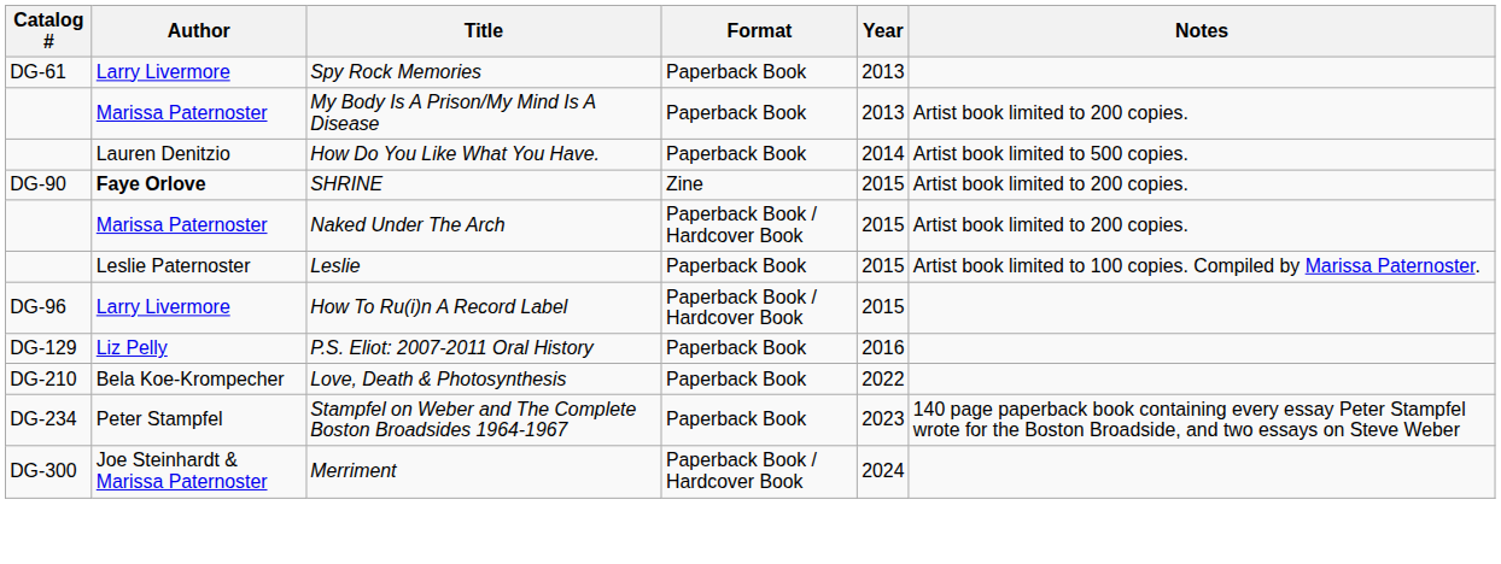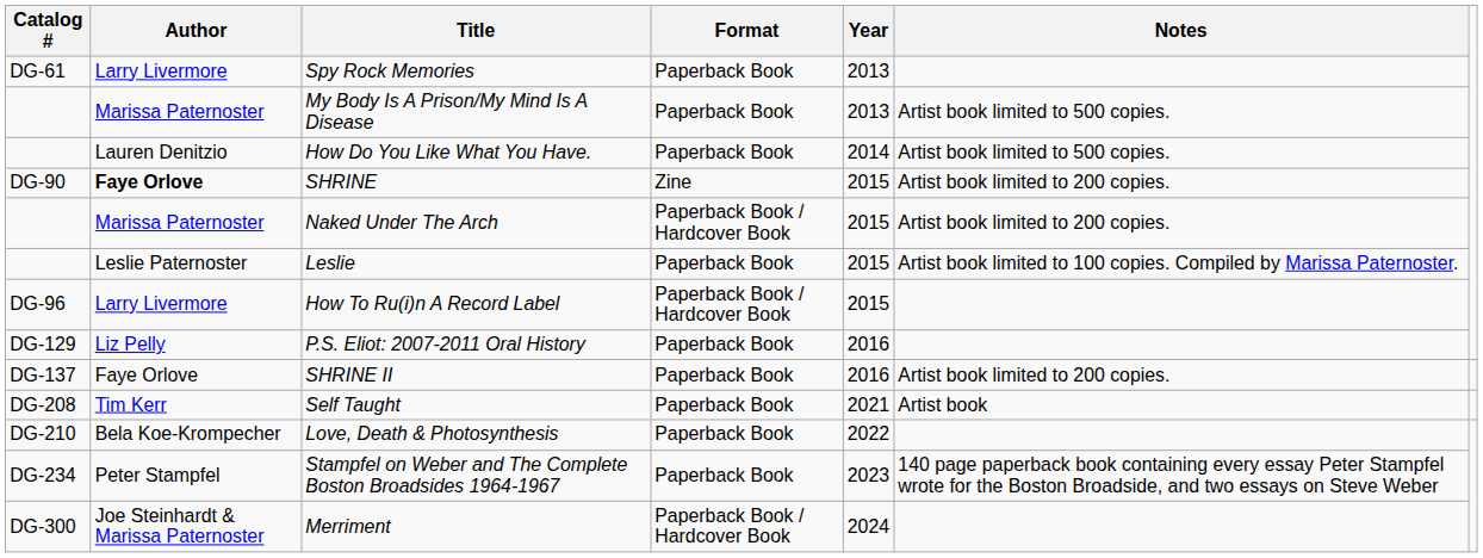 <table class="wikitable sortable">
 <tr>
 <th>Catalog #</th>
 <th>Author</th>
 <th>Title</th>
 <th>Format</th>
 <th>Year</th>
 <th>Notes</th>
 </tr>
 <tr>
 <td>DG-61</td>
 <td><a href='#'>Larry Livermore</a></td>
 <td><em>Spy Rock Memories</em></td>
 <td>Paperback Book</td>
 <td>2013</td>
 <td></td>
 </tr>
 <tr>
 <td></td>
 <td><a href='#'>Marissa Paternoster</a></td>
 <td><em>My Body Is A Prison/My Mind Is A Disease</em></td>
 <td>Paperback Book</td>
 <td>2013</td>
-<td>Artist book limited to 200 copies.</td>
+<td>Artist book limited to 500 copies.</td>
 </tr>
 <tr>
 <td></td>
 <td>Lauren Denitzio</td>
 <td><em>How Do You Like What You Have.</em></td>
 <td>Paperback Book</td>
 <td>2014</td>
 <td>Artist book limited to 500 copies.</td>
 </tr>
 <tr>
 <td>DG-90</td>
 <td><strong>Faye Orlove</strong></td>
 <td><em>SHRINE</em></td>
 <td>Zine</td>
 <td>2015</td>
 <td>Artist book limited to 200 copies.</td>
 </tr>
 <tr>
 <td></td>
 <td><a href='#'>Marissa Paternoster</a></td>
 <td><em>Naked Under The Arch</em></td>
 <td>Paperback Book / Hardcover Book</td>
 <td>2015</td>
 <td>Artist book limited to 200 copies.</td>
 </tr>
 <tr>
 <td></td>
 <td>Leslie Paternoster</td>
 <td><em>Leslie</em></td>
 <td>Paperback Book</td>
 <td>2015</td>
 <td>Artist book limited to 100 copies. Compiled by <a href='#'>Marissa Paternoster</a>.</td>
 </tr>
 <tr>
 <td>DG-96</td>
 <td><a href='#'>Larry Livermore</a></td>
 <td><em>How To Ru(i)n A Record Label</em></td>
 <td>Paperback Book / Hardcover Book</td>
 <td>2015</td>
 <td></td>
 </tr>
 <tr>
 <td>DG-129</td>
 <td><a href='#'>Liz Pelly</a></td>
 <td><em>P.S. Eliot: 2007-2011 Oral History</em></td>
 <td>Paperback Book</td>
 <td>2016</td>
 <td></td>
 </tr>
 <tr>
+<td>DG-137</td>
+<td>Faye Orlove</td>
+<td><em>SHRINE II</em></td>
+<td>Paperback Book</td>
+<td>2016</td>
+<td>Artist book limited to 200 copies.</td>
+<td></td>
+</tr>
+<tr>
+<td>DG-208</td>
+<td><a href='#'>Tim Kerr</a></td>
+<td><em>Self Taught</em></td>
+<td>Paperback Book</td>
+<td>2021</td>
+<td>Artist book</td>
+<td></td>
+</tr>
+<tr>
 <td>DG-210</td>
 <td>Bela Koe-Krompecher</td>
 <td><em>Love, Death & Photosynthesis</em></td>
 <td>Paperback Book</td>
 <td>2022</td>
 <td></td>
 </tr>
 <tr>
 <td>DG-234</td>
 <td>Peter Stampfel</td>
 <td><em>Stampfel on Weber and The Complete Boston Broadsides 1964-1967</em></td>
 <td>Paperback Book</td>
 <td>2023</td>
 <td>140 page paperback book containing every essay Peter Stampfel wrote for the Boston Broadside, and two essays on Steve Weber</td>
 </tr>
 <tr>
 <td>DG-300</td>
 <td>Joe Steinhardt & <a href='#'>Marissa Paternoster</a></td>
 <td><em>Merriment</em></td>
 <td>Paperback Book / Hardcover Book</td>
 <td>2024</td>
 <td></td>
 </tr>
 </table>
